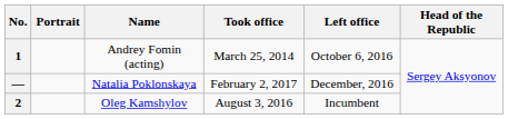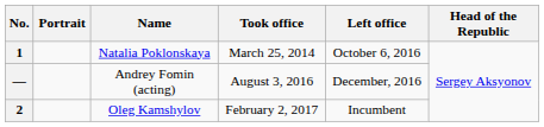 <table class="wikitable" width="50%">
 <tr>
 <th align=center>No.</th>
 <th align=center>Portrait</th>
 <th align=center>Name</th>
 <th align=center>Took office</th>
 <th align=center>Left office</th>
 <th align=center>Head of the<br>Republic</th>
 </tr>
 <tr>
 <th align=center>1</th>
 <td align=center></td>
-<td align=center>Andrey Fomin<br>(acting)</td>
+<td align=center><a href='#'>Natalia Poklonskaya</a></td>
 <td align=center>March 25, 2014</td>
 <td align=center>October 6, 2016</td>
 <td align=center rowspan=3><a href='#'>Sergey Aksyonov</a></td>
 </tr>
 <tr>
 <th align=center>—</th>
 <td align=center></td>
-<td align=center><a href='#'>Natalia Poklonskaya</a></td>
-<td align=center>February 2, 2017</td>
+<td align=center>Andrey Fomin<br>(acting)</td>
+<td align=center>August 3, 2016</td>
 <td align=center>December, 2016</td>
 </tr>
 <tr>
 <th align=center>2</th>
 <td align=center></td>
 <td align=center><a href='#'>Oleg Kamshylov</a></td>
-<td align=center>August 3, 2016</td>
+<td align=center>February 2, 2017</td>
 <td align=center>Incumbent</td>
 </tr>
 </table>
